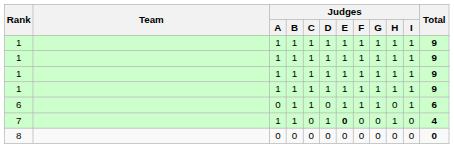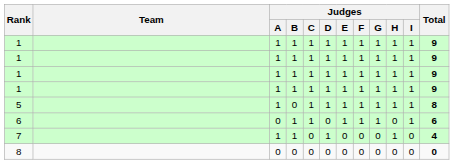 <table class=wikitable style="text-align:center">
 <tr>
 <th rowspan="2" width=40>Rank</th>
 <th rowspan="2" width=380>Team</th>
 <th colspan="9">Judges</th>
 <th rowspan="2" width=40>Total</th>
 </tr>
 <tr>
 <th width=20>A</th>
 <th width=20>B</th>
 <th width=20>C</th>
 <th width=20>D</th>
 <th width=20>E</th>
 <th width=20>F</th>
 <th width=20>G</th>
 <th width=20>H</th>
 <th width=20>I</th>
 </tr>
 <tr bgcolor="ccffcc">
 <td>1</td>
 <td align=left></td>
 <td>1</td>
 <td>1</td>
 <td>1</td>
 <td>1</td>
 <td>1</td>
 <td>1</td>
 <td>1</td>
 <td>1</td>
 <td>1</td>
 <td><strong>9</strong></td>
 </tr>
 <tr bgcolor="ccffcc">
 <td>1</td>
 <td align=left></td>
 <td>1</td>
 <td>1</td>
 <td>1</td>
 <td>1</td>
 <td>1</td>
 <td>1</td>
 <td>1</td>
 <td>1</td>
 <td>1</td>
 <td><strong>9</strong></td>
 </tr>
 <tr bgcolor="ccffcc">
 <td>1</td>
 <td align=left></td>
 <td>1</td>
 <td>1</td>
 <td>1</td>
 <td>1</td>
 <td>1</td>
 <td>1</td>
 <td>1</td>
 <td>1</td>
 <td>1</td>
 <td><strong>9</strong></td>
 </tr>
 <tr bgcolor="ccffcc">
 <td>1</td>
 <td align=left></td>
 <td>1</td>
 <td>1</td>
 <td>1</td>
 <td>1</td>
 <td>1</td>
 <td>1</td>
 <td>1</td>
 <td>1</td>
 <td>1</td>
 <td><strong>9</strong></td>
 </tr>
 <tr bgcolor="ccffcc">
+<td>5</td>
+<td align=left></td>
+<td>1</td>
+<td>0</td>
+<td>1</td>
+<td>1</td>
+<td>1</td>
+<td>1</td>
+<td>1</td>
+<td>1</td>
+<td>1</td>
+<td><strong>8</strong></td>
+</tr>
+<tr bgcolor="ccffcc">
 <td>6</td>
 <td align=left></td>
 <td>0</td>
 <td>1</td>
 <td>1</td>
 <td>0</td>
 <td>1</td>
 <td>1</td>
 <td>1</td>
 <td>0</td>
 <td>1</td>
 <td><strong>6</strong></td>
 </tr>
 <tr bgcolor="ccffcc">
 <td>7</td>
 <td align=left></td>
 <td>1</td>
 <td>1</td>
 <td>0</td>
 <td>1</td>
-<td><strong>0</strong></td>
+<td>0</td>
 <td>0</td>
 <td>0</td>
 <td>1</td>
 <td>0</td>
 <td><strong>4</strong></td>
 </tr>
 <tr>
 <td>8</td>
 <td align=left></td>
 <td>0</td>
 <td>0</td>
 <td>0</td>
 <td>0</td>
 <td>0</td>
 <td>0</td>
 <td>0</td>
 <td>0</td>
 <td>0</td>
 <td><strong>0</strong></td>
 </tr>
 </table>
